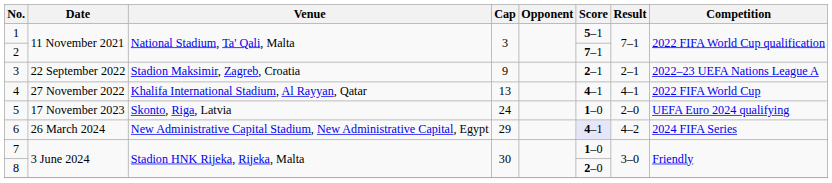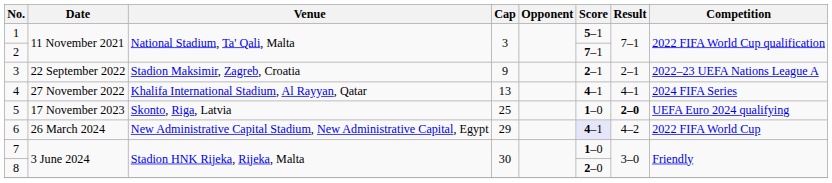 <table class="wikitable sortable">
 <tr>
 <th scope="col">No.</th>
 <th scope="col">Date</th>
 <th scope="col">Venue</th>
 <th scope="col">Cap</th>
 <th scope="col">Opponent</th>
 <th scope="col">Score</th>
 <th scope="col">Result</th>
 <th scope="col">Competition</th>
 </tr>
 <tr>
 <td align="center">1</td>
 <td rowspan="2">11 November 2021</td>
 <td rowspan="2"><a href='#'>National Stadium</a>, <a href='#'>Ta' Qali</a>, Malta</td>
 <td align="center" rowspan="2">3</td>
 <td rowspan="2"></td>
 <td align="center"><strong>5</strong>–1</td>
 <td align="center" rowspan="2">7–1</td>
 <td rowspan="2"><a href='#'>2022 FIFA World Cup qualification</a></td>
 </tr>
 <tr>
 <td align="center">2</td>
 <td align="center"><strong>7</strong>–1</td>
 </tr>
 <tr>
 <td align="center">3</td>
 <td>22 September 2022</td>
 <td><a href='#'>Stadion Maksimir</a>, <a href='#'>Zagreb</a>, Croatia</td>
 <td align="center">9</td>
 <td></td>
 <td align="center"><strong>2</strong>–1</td>
 <td align="center">2–1</td>
 <td><a href='#'>2022–23 UEFA Nations League A</a></td>
 </tr>
 <tr>
 <td align="center">4</td>
 <td>27 November 2022</td>
 <td><a href='#'>Khalifa International Stadium</a>, <a href='#'>Al Rayyan</a>, Qatar</td>
 <td align="center">13</td>
 <td></td>
 <td align="center"><strong>4</strong>–1</td>
 <td align="center">4–1</td>
-<td><a href='#'>2022 FIFA World Cup</a></td>
+<td><a href='#'>2024 FIFA Series</a></td>
 </tr>
 <tr>
 <td align="center">5</td>
 <td>17 November 2023</td>
 <td><a href='#'>Skonto</a>, <a href='#'>Riga</a>, Latvia</td>
-<td align="center">24</td>
+<td align="center">25</td>
 <td></td>
 <td align="center"><strong>1</strong>–0</td>
-<td align="center">2–0</td>
+<td align="center"><strong>2–0</strong></td>
 <td><a href='#'>UEFA Euro 2024 qualifying</a></td>
 </tr>
 <tr>
 <td style="text-align:center">6</td>
 <td>26 March 2024</td>
 <td><a href='#'>New Administrative Capital Stadium</a>, <a href='#'>New Administrative Capital</a>, Egypt</td>
 <td style="text-align:center">29</td>
 <td></td>
 <td style="background: lavender; text-align:center"><strong>4</strong>–1</td>
 <td style="text-align:center">4–2</td>
-<td><a href='#'>2024 FIFA Series</a></td>
+<td><a href='#'>2022 FIFA World Cup</a></td>
 </tr>
 <tr>
 <td align="center">7</td>
 <td rowspan="2">3 June 2024</td>
 <td rowspan="2"><a href='#'>Stadion HNK Rijeka</a>, <a href='#'>Rijeka</a>, Malta</td>
 <td align="center" rowspan="2">30</td>
 <td rowspan="2"></td>
 <td align="center"><strong>1</strong>–0</td>
 <td align="center" rowspan="2">3–0</td>
 <td rowspan="2"><a href='#'>Friendly</a></td>
 </tr>
 <tr>
 <td align="center">8</td>
 <td align="center"><strong>2</strong>–0</td>
 </tr>
 <tr>
 </tr>
 </table>
